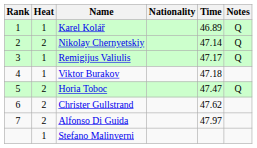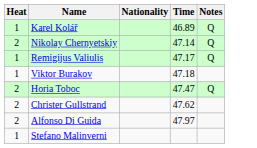 <table class="wikitable sortable" style="text-align:center">
 <tr>
-<th>Rank</th>
 <th>Heat</th>
 <th>Name</th>
 <th>Nationality</th>
 <th>Time</th>
 <th>Notes</th>
 </tr>
 <tr bgcolor=ccffcc>
 <td>1</td>
-<td>1</td>
 <td align="left"><a href='#'>Karel Kolář</a></td>
 <td align=left></td>
 <td>46.89</td>
 <td>Q</td>
 </tr>
 <tr bgcolor=ccffcc>
 <td>2</td>
-<td>2</td>
 <td align="left"><a href='#'>Nikolay Chernyetskiy</a></td>
 <td align=left></td>
 <td>47.14</td>
 <td>Q</td>
 </tr>
 <tr bgcolor=ccffcc>
-<td>3</td>
 <td>1</td>
 <td align="left"><a href='#'>Remigijus Valiulis</a></td>
 <td align=left></td>
 <td>47.17</td>
 <td>Q</td>
 </tr>
 <tr>
-<td>4</td>
 <td>1</td>
 <td align="left"><a href='#'>Viktor Burakov</a></td>
 <td align=left></td>
 <td>47.18</td>
 <td></td>
 </tr>
 <tr bgcolor=ccffcc>
-<td>5</td>
 <td>2</td>
 <td align="left"><a href='#'>Horia Toboc</a></td>
 <td align=left></td>
 <td>47.47</td>
 <td>Q</td>
 </tr>
 <tr>
-<td>6</td>
 <td>2</td>
 <td align="left"><a href='#'>Christer Gullstrand</a></td>
 <td align=left></td>
 <td>47.62</td>
 <td></td>
 </tr>
 <tr>
-<td>7</td>
 <td>2</td>
 <td align="left"><a href='#'>Alfonso Di Guida</a></td>
 <td align=left></td>
 <td>47.97</td>
 <td></td>
 </tr>
 <tr>
-<td></td>
 <td>1</td>
 <td align="left"><a href='#'>Stefano Malinverni</a></td>
 <td align=left></td>
 <td></td>
 <td></td>
 </tr>
 </table>
